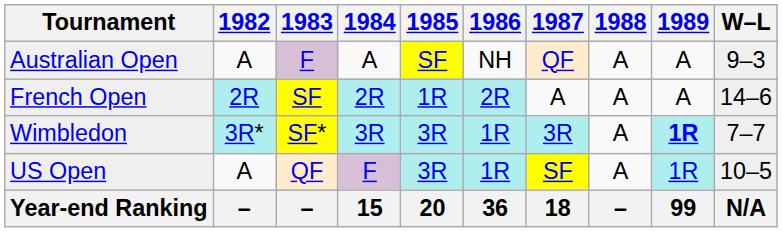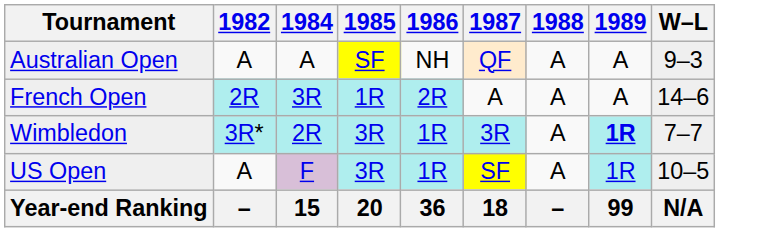 <table class=wikitable style=text-align:center>
 <tr>
 <th>Tournament</th>
 <th><a href='#'>1982</a></th>
-<th><a href='#'>1983</a></th>
 <th><a href='#'>1984</a></th>
 <th><a href='#'>1985</a></th>
 <th><a href='#'>1986</a></th>
 <th><a href='#'>1987</a></th>
 <th><a href='#'>1988</a></th>
 <th><a href='#'>1989</a></th>
 <th>W–L</th>
 </tr>
 <tr>
 <td bgcolor=#EFEFEF align=left><a href='#'>Australian Open</a></td>
 <td align="center">A</td>
-<td align="center" style="background:thistle;"><a href='#'>F</a></td>
 <td align="center">A</td>
 <td align="center" style="background:yellow;"><a href='#'>SF</a></td>
 <td align="center">NH</td>
 <td align="center" style="background:#ffebcd;"><a href='#'>QF</a></td>
 <td align="center">A</td>
 <td align="center">A</td>
 <td bgcolor=#EFEFEF>9–3</td>
 </tr>
 <tr>
 <td bgcolor=#EFEFEF align=left><a href='#'>French Open</a></td>
 <td align="center" style="background:#afeeee;"><a href='#'>2R</a></td>
-<td align="center" style="background:yellow;"><a href='#'>SF</a></td>
-<td align="center" style="background:#afeeee;"><a href='#'>2R</a></td>
+<td align="center" style="background:#afeeee;"><a href='#'>3R</a></td>
 <td align="center" style="background:#afeeee;"><a href='#'>1R</a></td>
 <td align="center" style="background:#afeeee;"><a href='#'>2R</a></td>
 <td align="center">A</td>
 <td align="center">A</td>
 <td align="center">A</td>
 <td bgcolor=#EFEFEF>14–6</td>
 </tr>
 <tr>
 <td bgcolor=#EFEFEF align=left><a href='#'>Wimbledon</a></td>
 <td align="center" style="background:#afeeee;"><a href='#'>3R</a>*</td>
-<td align="center" style="background:yellow;"><a href='#'>SF</a>*</td>
-<td align="center" style="background:#afeeee;"><a href='#'>3R</a></td>
+<td align="center" style="background:#afeeee;"><a href='#'>2R</a></td>
 <td align="center" style="background:#afeeee;"><a href='#'>3R</a></td>
 <td align="center" style="background:#afeeee;"><a href='#'>1R</a></td>
 <td align="center" style="background:#afeeee;"><a href='#'>3R</a></td>
 <td align="center">A</td>
 <td align="center" style="background:#afeeee;"><strong><a href='#'>1R</a></strong></td>
 <td bgcolor=#EFEFEF>7–7</td>
 </tr>
 <tr>
 <td bgcolor=#EFEFEF align=left><a href='#'>US Open</a></td>
 <td align="center">A</td>
-<td align="center" style="background:#ffebcd;"><a href='#'>QF</a></td>
 <td align="center" style="background:thistle;"><a href='#'>F</a></td>
 <td align="center" style="background:#afeeee;"><a href='#'>3R</a></td>
 <td align="center" style="background:#afeeee;"><a href='#'>1R</a></td>
 <td align="center" style="background:yellow;"><a href='#'>SF</a></td>
 <td align="center">A</td>
 <td align="center" style="background:#afeeee;"><a href='#'>1R</a></td>
 <td bgcolor=#EFEFEF>10–5</td>
 </tr>
 <tr>
 <th style=text-align:left>Year-end Ranking</th>
 <th align="center">–</th>
-<th align="center">–</th>
 <th align="center">15</th>
 <th align="center">20</th>
 <th align="center">36</th>
 <th align="center">18</th>
 <th align="center">–</th>
 <th align="center">99</th>
 <th align="center">N/A</th>
 </tr>
 </table>
